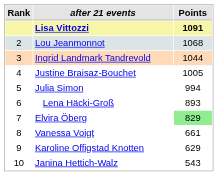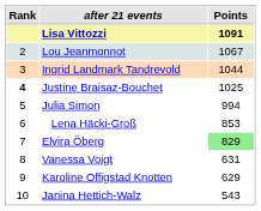 <table cellspacing="1" cellpadding="3" style="border:1px solid #AAAAAA;font-size:86%">
 <tr style="background-color: #E4E4E4;">
 <th style="border-bottom:1px solid #AAAAAA; width: 10px;">Rank</th>
 <th style="border-bottom:1px solid #AAAAAA; width: 200px;"><em>after 21 events</em></th>
 <th style="border-bottom:1px solid #AAAAAA; width: 50px;">Points</th>
 </tr>
 <tr style="background:#f7f6a8;">
 <td align=center></td>
 <td> <strong><a href='#'>Lisa Vittozzi</a></strong></td>
 <td align=center><strong>1091</strong></td>
 </tr>
 <tr style="background:#dce5e5;">
 <td align=center>2</td>
 <td> <a href='#'>Lou Jeanmonnot</a></td>
-<td align=center>1068</td>
+<td align=center>1067</td>
 </tr>
 <tr style="background:#ffdab9;">
 <td align=center>3</td>
 <td> <a href='#'>Ingrid Landmark Tandrevold</a></td>
 <td align=center>1044</td>
 </tr>
 <tr>
-<td align=center>4</td>
+<td align=center><strong>4</strong></td>
 <td> <a href='#'>Justine Braisaz-Bouchet</a></td>
-<td align=center>1005</td>
+<td align=center>1025</td>
 </tr>
 <tr>
 <td align=center>5</td>
 <td> <a href='#'>Julia Simon</a></td>
 <td align=center>994</td>
 </tr>
 <tr>
 <td align=center>6</td>
 <td>   <a href='#'>Lena Häcki-Groß</a></td>
-<td align=center>893</td>
+<td align=center>853</td>
 </tr>
 <tr>
 <td align=center>7</td>
 <td> <a href='#'>Elvira Öberg</a></td>
 <td align=center style="background: lightgreen;">829</td>
 </tr>
 <tr>
 <td align=center>8</td>
 <td> <a href='#'>Vanessa Voigt</a></td>
-<td align=center>661</td>
+<td align=center>631</td>
 </tr>
 <tr>
 <td align=center>9</td>
 <td> <a href='#'>Karoline Offigstad Knotten</a></td>
 <td align=center>629</td>
 </tr>
 <tr>
 <td align=center>10</td>
 <td> <a href='#'>Janina Hettich-Walz</a></td>
 <td align=center>543</td>
 </tr>
 </table>
